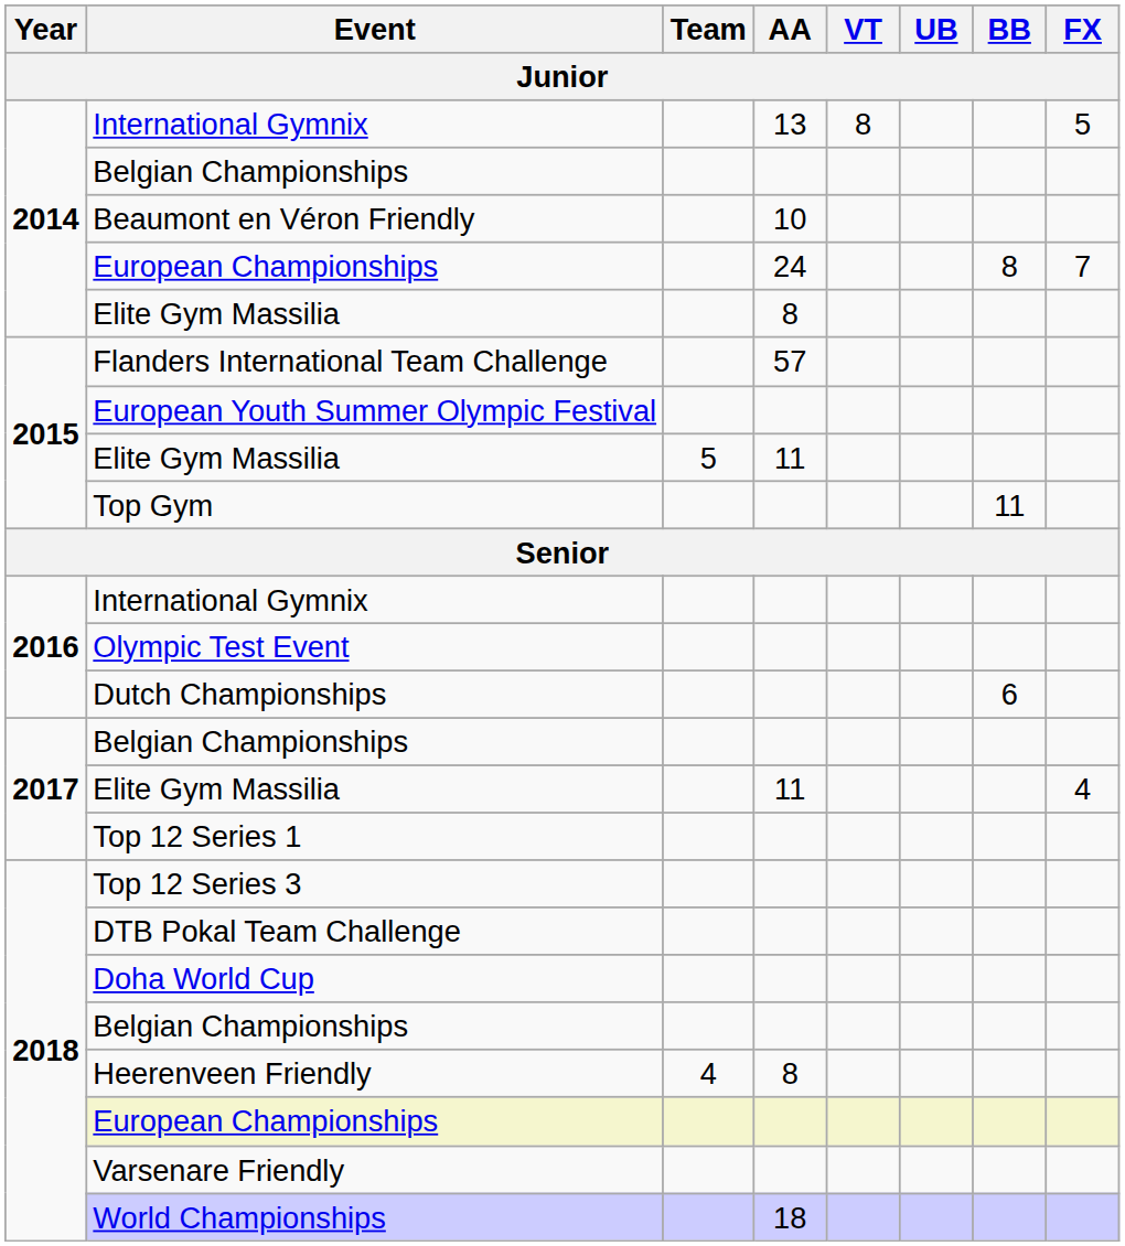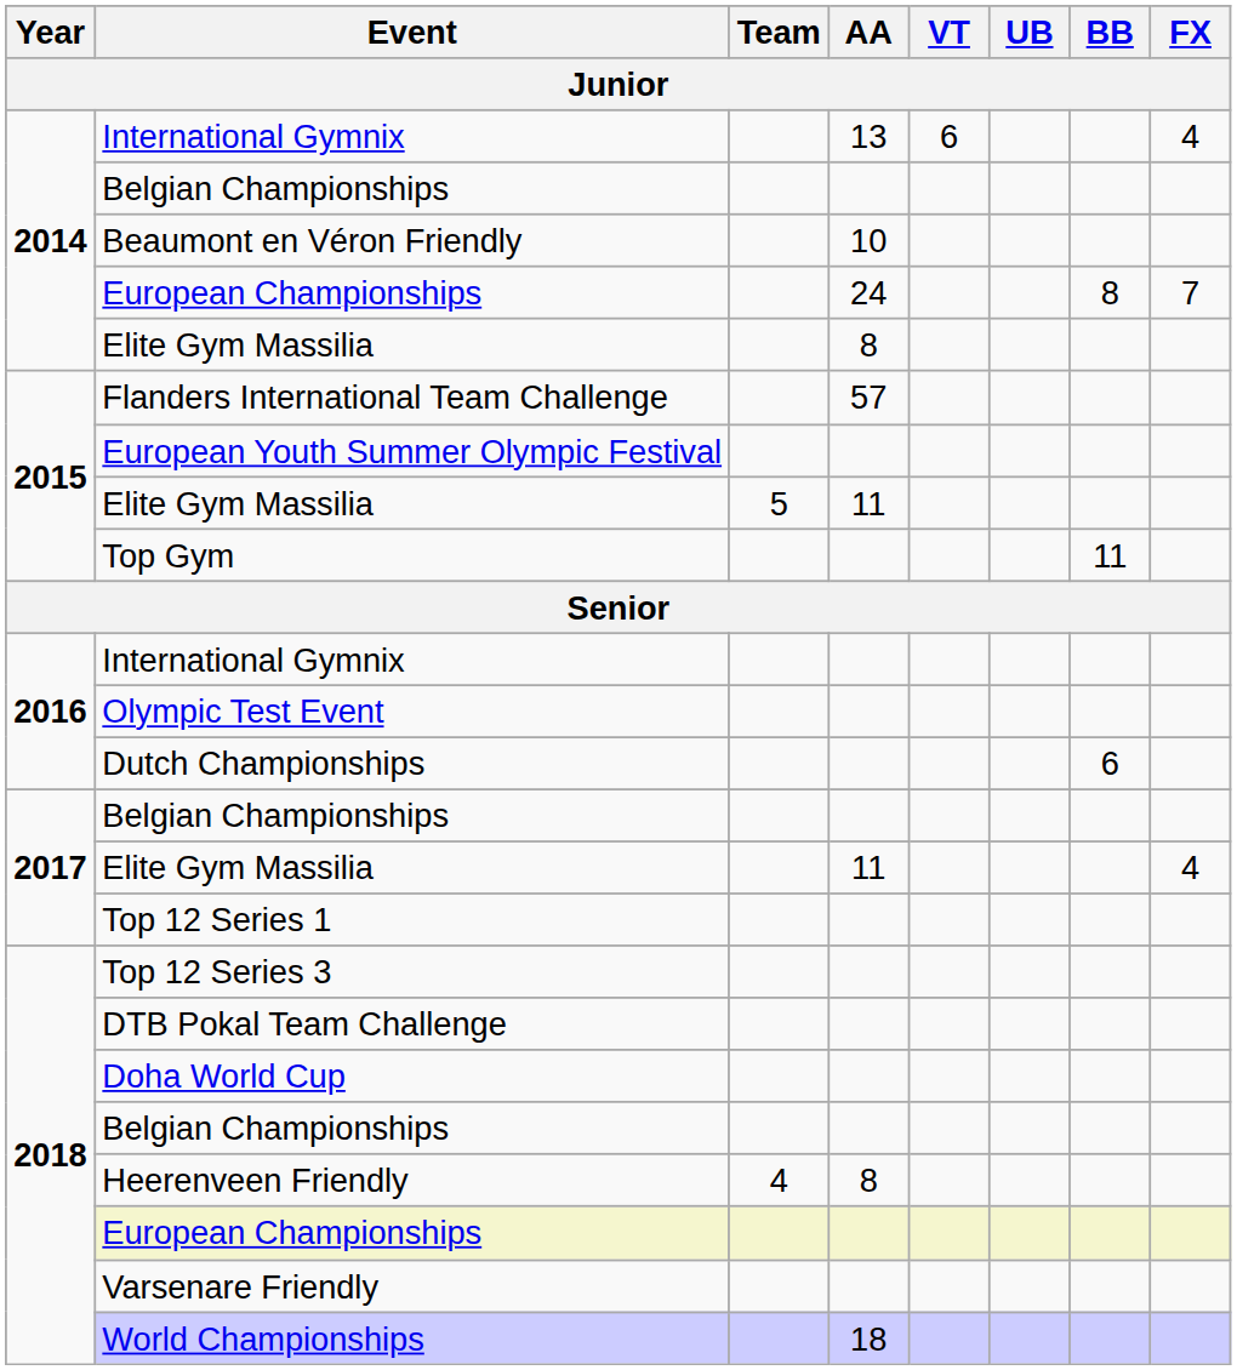 <table class="wikitable" style="text-align:center; font-size:95%;">
 <tr>
 <th align=center>Year</th>
 <th align=center>Event</th>
 <th style="width:30px;">Team</th>
 <th style="width:30px;">AA</th>
 <th style="width:30px;"><a href='#'>VT</a></th>
 <th style="width:30px;"><a href='#'>UB</a></th>
 <th style="width:30px;"><a href='#'>BB</a></th>
 <th style="width:30px;"><a href='#'>FX</a></th>
 </tr>
 <tr>
 <th colspan="8"><strong>Junior</strong></th>
 </tr>
 <tr>
 <td rowspan="5"><strong>2014</strong></td>
 <td align=left><a href='#'>International Gymnix</a></td>
 <td></td>
 <td>13</td>
-<td>8</td>
+<td>6</td>
 <td></td>
 <td></td>
-<td>5</td>
+<td>4</td>
 </tr>
 <tr>
 <td align=left>Belgian Championships</td>
 <td></td>
 <td></td>
 <td></td>
 <td></td>
 <td></td>
 <td></td>
 </tr>
 <tr>
 <td align=left>Beaumont en Véron Friendly</td>
 <td></td>
 <td>10</td>
 <td></td>
 <td></td>
 <td></td>
 <td></td>
 </tr>
 <tr>
 <td align=left><a href='#'>European Championships</a></td>
 <td></td>
 <td>24</td>
 <td></td>
 <td></td>
 <td>8</td>
 <td>7</td>
 </tr>
 <tr>
 <td align=left>Elite Gym Massilia</td>
 <td></td>
 <td>8</td>
 <td></td>
 <td></td>
 <td></td>
 <td></td>
 </tr>
 <tr>
 <td rowspan="4"><strong>2015</strong></td>
 <td align=left>Flanders International Team Challenge</td>
 <td></td>
 <td>57</td>
 <td></td>
 <td></td>
 <td></td>
 <td></td>
 </tr>
 <tr>
 <td align=left><a href='#'>European Youth Summer Olympic Festival</a></td>
 <td></td>
 <td></td>
 <td></td>
 <td></td>
 <td></td>
 <td></td>
 </tr>
 <tr>
 <td align=left>Elite Gym Massilia</td>
 <td>5</td>
 <td>11</td>
 <td></td>
 <td></td>
 <td></td>
 <td></td>
 </tr>
 <tr>
 <td align=left>Top Gym</td>
 <td></td>
 <td></td>
 <td></td>
 <td></td>
 <td>11</td>
 <td></td>
 </tr>
 <tr>
 <th colspan="8"><strong>Senior</strong></th>
 </tr>
 <tr>
 <td rowspan="3"><strong>2016</strong></td>
 <td align=left>International Gymnix</td>
 <td></td>
 <td></td>
 <td></td>
 <td></td>
 <td></td>
 <td></td>
 </tr>
 <tr>
 <td align=left><a href='#'>Olympic Test Event</a></td>
 <td></td>
 <td></td>
 <td></td>
 <td></td>
 <td></td>
 <td></td>
 </tr>
 <tr>
 <td align=left>Dutch Championships</td>
 <td></td>
 <td></td>
 <td></td>
 <td></td>
 <td>6</td>
 <td></td>
 </tr>
 <tr>
 <td rowspan="3"><strong>2017</strong></td>
 <td align=left>Belgian Championships</td>
 <td></td>
 <td></td>
 <td></td>
 <td></td>
 <td></td>
 <td></td>
 </tr>
 <tr>
 <td align=left>Elite Gym Massilia</td>
 <td></td>
 <td>11</td>
 <td></td>
 <td></td>
 <td></td>
 <td>4</td>
 </tr>
 <tr>
 <td align=left>Top 12 Series 1</td>
 <td></td>
 <td></td>
 <td></td>
 <td></td>
 <td></td>
 <td></td>
 </tr>
 <tr>
 <td rowspan="8"><strong>2018</strong></td>
 <td align=left>Top 12 Series 3</td>
 <td></td>
 <td></td>
 <td></td>
 <td></td>
 <td></td>
 <td></td>
 </tr>
 <tr>
 <td align=left>DTB Pokal Team Challenge</td>
 <td></td>
 <td></td>
 <td></td>
 <td></td>
 <td></td>
 <td></td>
 </tr>
 <tr>
 <td align=left><a href='#'>Doha World Cup</a></td>
 <td></td>
 <td></td>
 <td></td>
 <td></td>
 <td></td>
 <td></td>
 </tr>
 <tr>
 <td align=left>Belgian Championships</td>
 <td></td>
 <td></td>
 <td></td>
 <td></td>
 <td></td>
 <td></td>
 </tr>
 <tr>
 <td align=left>Heerenveen Friendly</td>
 <td>4</td>
 <td>8</td>
 <td></td>
 <td></td>
 <td></td>
 <td></td>
 </tr>
 <tr bgcolor=#F5F6CE>
 <td align=left><a href='#'>European Championships</a></td>
 <td></td>
 <td></td>
 <td></td>
 <td></td>
 <td></td>
 <td></td>
 </tr>
 <tr>
 <td align=left>Varsenare Friendly</td>
 <td></td>
 <td></td>
 <td></td>
 <td></td>
 <td></td>
 <td></td>
 </tr>
 <tr bgcolor=#CCCCFF>
 <td align=left><a href='#'>World Championships</a></td>
 <td></td>
 <td>18</td>
 <td></td>
 <td></td>
 <td></td>
 <td></td>
 </tr>
 </table>
